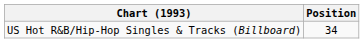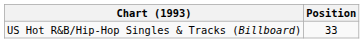 <table Class = "wikitable sortable">
 <tr>
 <th>Chart (1993)</th>
 <th>Position</th>
 </tr>
 <tr>
 <td>US Hot R&B/Hip-Hop Singles & Tracks (<em>Billboard</em>)</td>
-<td align=center>34</td>
+<td align=center>33</td>
 </tr>
 </table>
